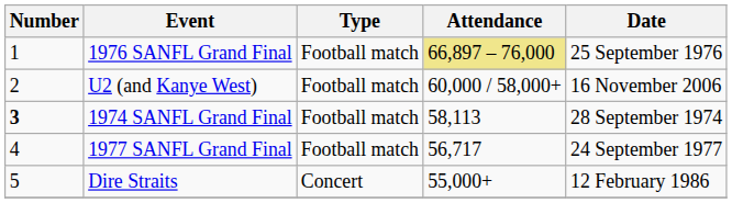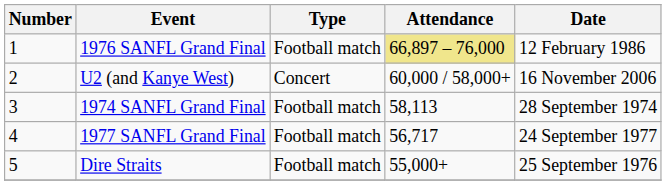 <table class="wikitable" style="font-size: 95%;">
 <tr>
 <th>Number</th>
 <th>Event</th>
 <th>Type</th>
 <th>Attendance</th>
 <th>Date</th>
 </tr>
 <tr>
 <td>1</td>
 <td><a href='#'>1976 SANFL Grand Final</a></td>
 <td>Football match</td>
 <td style="background: khaki;">66,897 – 76,000</td>
-<td>25 September 1976</td>
+<td>12 February 1986 </td>
 </tr>
 <tr>
 <td>2</td>
 <td><a href='#'>U2</a> (and <a href='#'>Kanye West</a>)</td>
-<td>Football match</td>
+<td>Concert</td>
 <td>60,000 / 58,000+</td>
 <td>16 November 2006</td>
 </tr>
 <tr>
-<td><strong>3</strong></td>
+<td>3</td>
 <td><a href='#'>1974 SANFL Grand Final</a></td>
 <td>Football match</td>
 <td>58,113</td>
 <td>28 September 1974</td>
 </tr>
 <tr>
 <td>4</td>
 <td><a href='#'>1977 SANFL Grand Final</a></td>
 <td>Football match</td>
 <td>56,717</td>
 <td>24 September 1977</td>
 </tr>
 <tr>
 <td>5</td>
 <td><a href='#'>Dire Straits</a></td>
-<td>Concert</td>
+<td>Football match</td>
 <td>55,000+</td>
-<td>12 February 1986 </td>
+<td>25 September 1976</td>
 </tr>
 <tr>
 </tr>
 </table>
